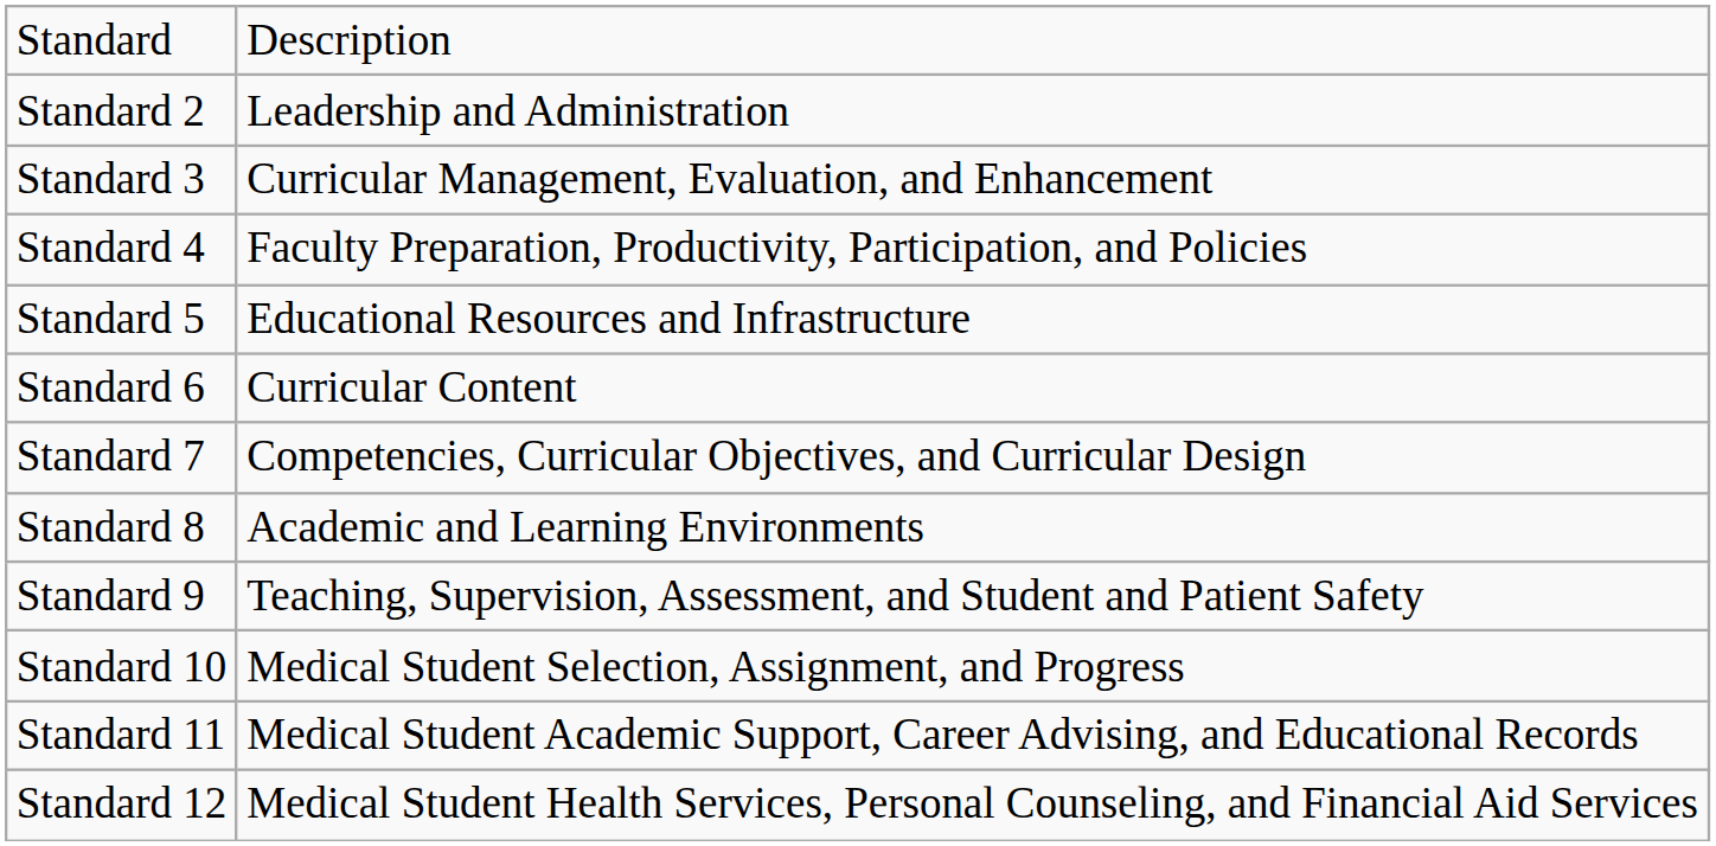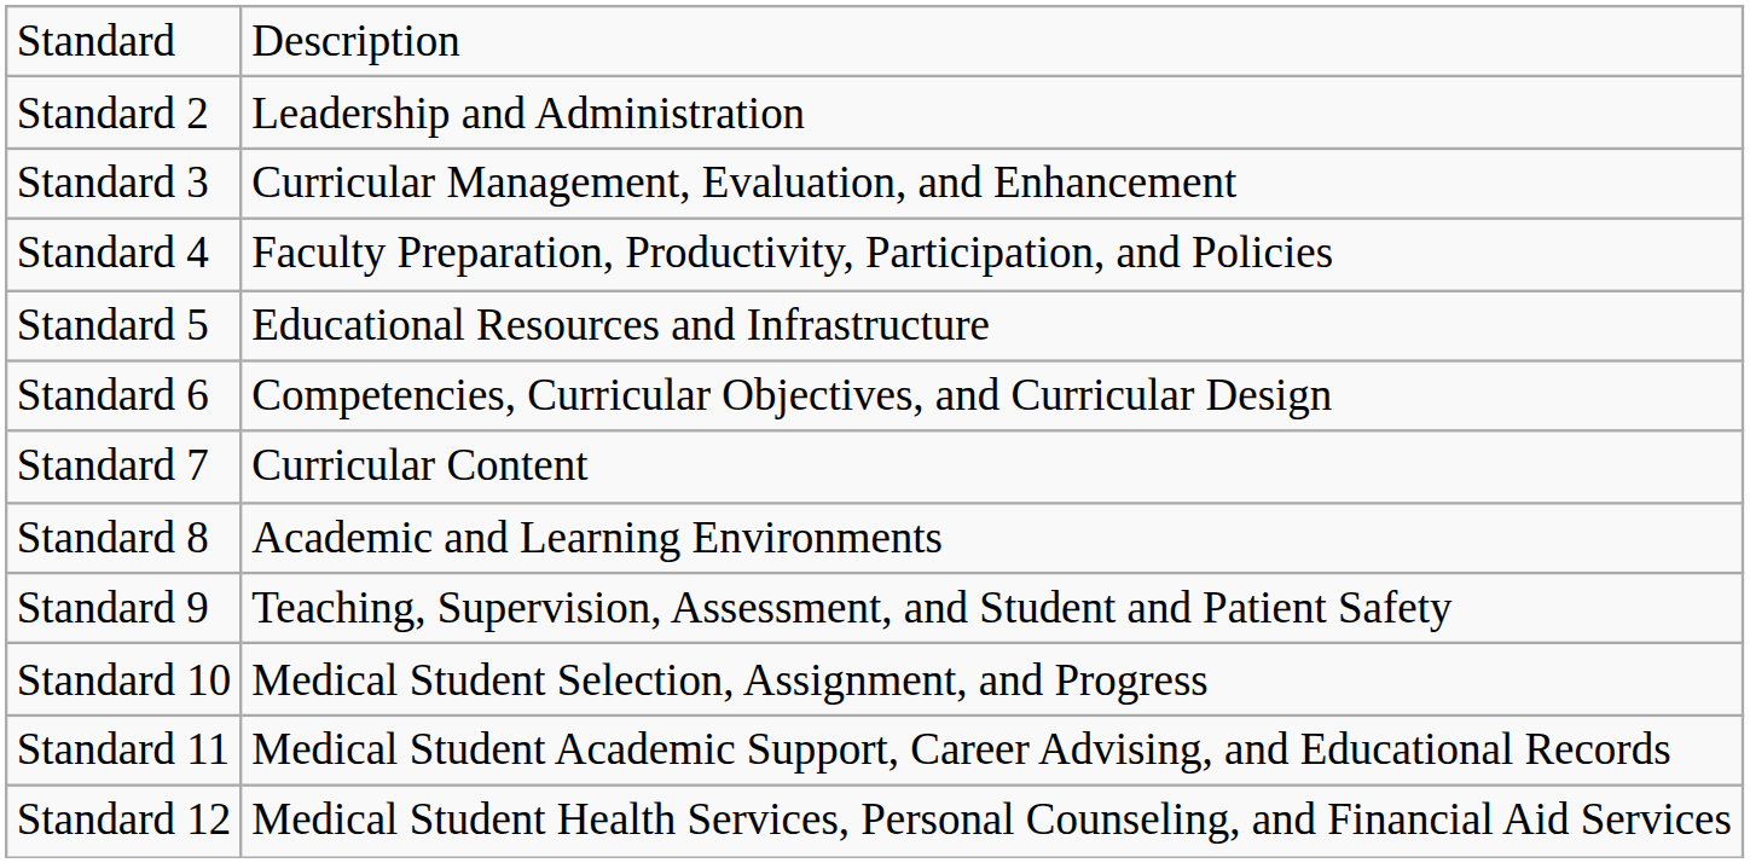 <table class="wikitable">
 <tr>
 <td>Standard</td>
 <td>Description</td>
 </tr>
 <tr>
 <td>Standard 2</td>
 <td>Leadership and Administration</td>
 </tr>
 <tr>
 <td>Standard 3</td>
 <td>Curricular Management, Evaluation, and Enhancement</td>
 </tr>
 <tr>
 <td>Standard 4</td>
 <td>Faculty Preparation, Productivity, Participation, and Policies</td>
 </tr>
 <tr>
 <td>Standard 5</td>
 <td>Educational Resources and Infrastructure</td>
 </tr>
 <tr>
 <td>Standard 6</td>
-<td>Curricular Content</td>
+<td>Competencies, Curricular Objectives, and Curricular Design</td>
 </tr>
 <tr>
 <td>Standard 7</td>
-<td>Competencies, Curricular Objectives, and Curricular Design</td>
+<td>Curricular Content</td>
 </tr>
 <tr>
 <td>Standard 8</td>
 <td>Academic and Learning Environments</td>
 </tr>
 <tr>
 <td>Standard 9</td>
 <td>Teaching, Supervision, Assessment, and Student and Patient Safety</td>
 </tr>
 <tr>
 <td>Standard 10</td>
 <td>Medical Student Selection, Assignment, and Progress</td>
 </tr>
 <tr>
 <td>Standard 11</td>
 <td>Medical Student Academic Support, Career Advising, and Educational Records</td>
 </tr>
 <tr>
 <td>Standard 12</td>
 <td>Medical Student Health Services, Personal Counseling, and Financial Aid Services</td>
 </tr>
 </table>
